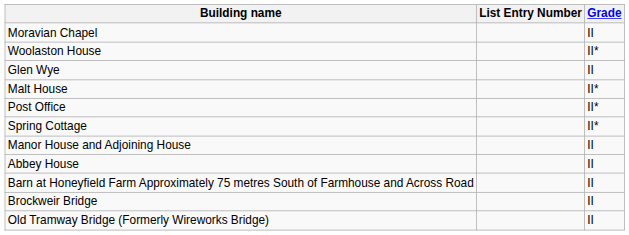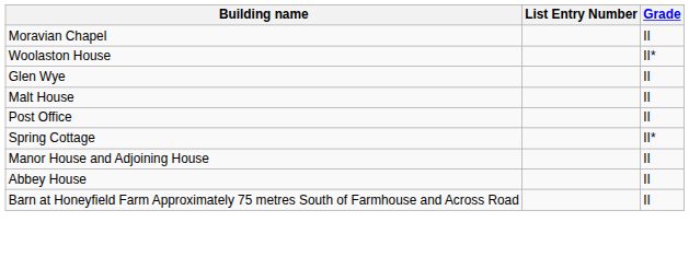 <table class="wikitable" style="margin-left: auto; margin-right: auto; border: none;">
 <tr>
 <th>Building name</th>
 <th>List Entry Number</th>
 <th><a href='#'>Grade</a></th>
 </tr>
 <tr>
 <td>Moravian Chapel</td>
 <td></td>
 <td>II</td>
 </tr>
 <tr>
 <td>Woolaston House</td>
 <td></td>
 <td>II*</td>
 </tr>
 <tr>
 <td>Glen Wye</td>
 <td></td>
 <td>II</td>
 </tr>
 <tr>
 <td>Malt House</td>
 <td></td>
-<td>II*</td>
+<td>II</td>
 </tr>
 <tr>
 <td>Post Office</td>
 <td></td>
-<td>II*</td>
+<td>II</td>
 </tr>
 <tr>
 <td>Spring Cottage</td>
 <td></td>
 <td>II*</td>
 </tr>
 <tr>
 <td>Manor House and Adjoining House</td>
 <td></td>
 <td>II</td>
 </tr>
 <tr>
 <td>Abbey House</td>
 <td></td>
 <td>II</td>
 </tr>
 <tr>
 <td>Barn at Honeyfield Farm Approximately 75 metres South of Farmhouse and Across Road</td>
 <td></td>
 <td>II</td>
 </tr>
-<tr>
-<td>Brockweir Bridge</td>
-<td></td>
-<td>II</td>
-</tr>
-<tr>
-<td>Old Tramway Bridge (Formerly Wireworks Bridge)</td>
-<td></td>
-<td>II</td>
-</tr>
 </table>
